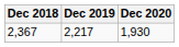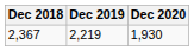 <table class="wikitable">
 <tr>
 <th>Dec 2018</th>
 <th>Dec 2019</th>
 <th>Dec 2020</th>
 </tr>
 <tr>
 <td>2,367</td>
-<td>2,217</td>
+<td>2,219</td>
 <td>1,930</td>
 </tr>
 </table>
